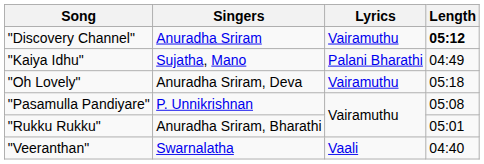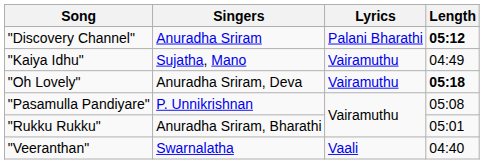 <table class="wikitable" style="font-size: 95%;">
 <tr>
 <th>Song</th>
 <th>Singers</th>
 <th>Lyrics</th>
 <th>Length</th>
 </tr>
 <tr>
 <td>"Discovery Channel"</td>
 <td><a href='#'>Anuradha Sriram</a></td>
-<td><a href='#'>Vairamuthu</a></td>
+<td><a href='#'>Palani Bharathi</a></td>
 <td><strong>05:12</strong></td>
 </tr>
 <tr>
 <td>"Kaiya Idhu"</td>
 <td><a href='#'>Sujatha</a>, <a href='#'>Mano</a></td>
-<td><a href='#'>Palani Bharathi</a></td>
+<td><a href='#'>Vairamuthu</a></td>
 <td>04:49</td>
 </tr>
 <tr>
 <td>"Oh Lovely"</td>
 <td>Anuradha Sriram, Deva</td>
 <td><a href='#'>Vairamuthu</a></td>
-<td>05:18</td>
+<td><strong>05:18</strong></td>
 </tr>
 <tr>
 <td>"Pasamulla Pandiyare"</td>
 <td><a href='#'>P. Unnikrishnan</a></td>
 <td rowspan=2>Vairamuthu</td>
 <td>05:08</td>
 </tr>
 <tr>
 <td>"Rukku Rukku"</td>
 <td>Anuradha Sriram, Bharathi</td>
 <td>05:01</td>
 </tr>
 <tr>
 <td>"Veeranthan"</td>
 <td><a href='#'>Swarnalatha</a></td>
 <td><a href='#'>Vaali</a></td>
 <td>04:40</td>
 </tr>
 </table>
